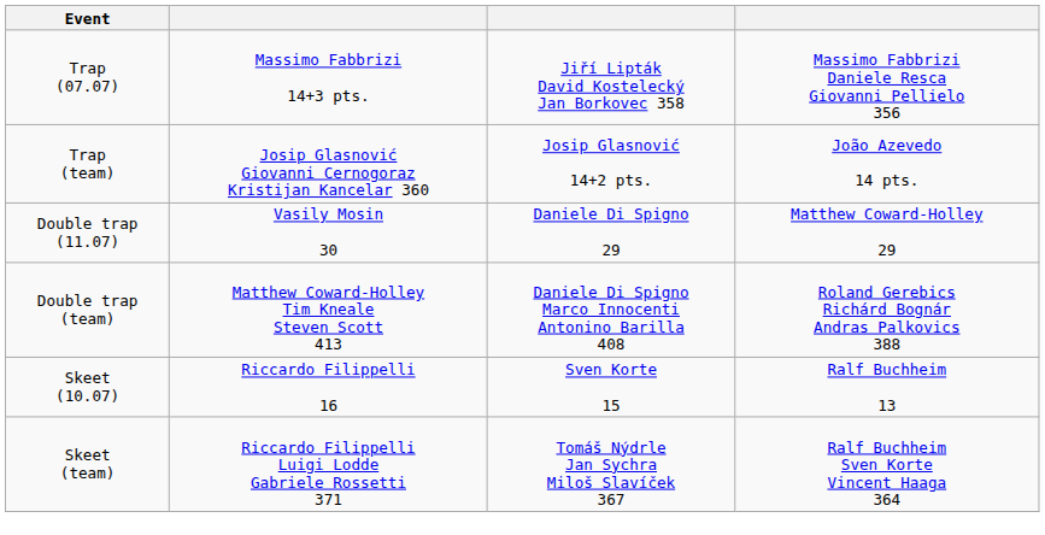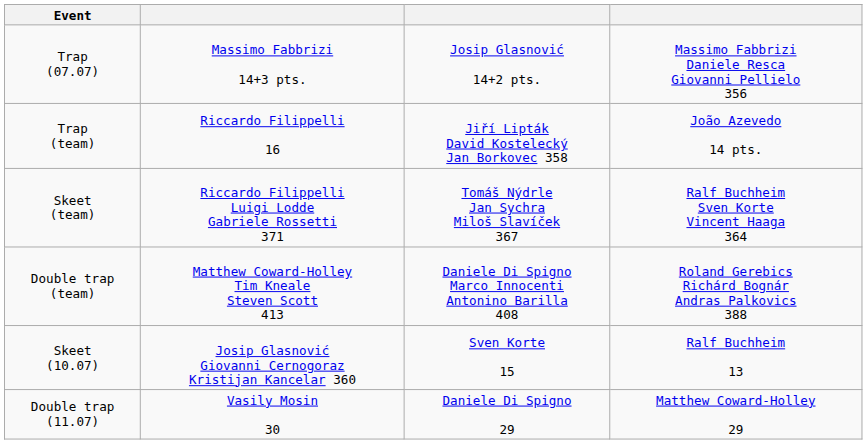 <table class="wikitable" width=70% style="font-size:100%; text-align:center;">
 <tr>
 <th>Event</th>
 <th></th>
 <th></th>
 <th></th>
 </tr>
 <tr>
 <td>Trap <br> (07.07)</td>
 <td><a href='#'>Massimo Fabbrizi</a> <br>  <br> 14+3 pts.</td>
-<td> <br><a href='#'>Jiří Lipták</a><br><a href='#'>David Kostelecký</a><br><a href='#'>Jan Borkovec</a> 358</td>
+<td><a href='#'>Josip Glasnović</a> <br>  <br> 14+2 pts.</td>
 <td> <br><a href='#'>Massimo Fabbrizi</a><br><a href='#'>Daniele Resca</a><br><a href='#'>Giovanni Pellielo</a><br> 356</td>
 </tr>
 <tr>
 <td>Trap <br> (team)</td>
-<td> <br><a href='#'>Josip Glasnović</a><br><a href='#'>Giovanni Cernogoraz</a><br><a href='#'>Kristijan Kancelar</a> 360</td>
-<td><a href='#'>Josip Glasnović</a> <br>  <br> 14+2 pts.</td>
+<td><a href='#'>Riccardo Filippelli</a> <br>  <br> 16</td>
+<td> <br><a href='#'>Jiří Lipták</a><br><a href='#'>David Kostelecký</a><br><a href='#'>Jan Borkovec</a> 358</td>
 <td><a href='#'>João Azevedo</a> <br>  <br> 14 pts.</td>
 </tr>
 <tr>
-<td>Double trap <br> (11.07)</td>
-<td><a href='#'>Vasily Mosin</a> <br>  <br> 30</td>
-<td><a href='#'>Daniele Di Spigno</a> <br>  <br> 29</td>
-<td><a href='#'>Matthew Coward-Holley</a> <br>  <br> 29</td>
+<td>Skeet <br> (team)</td>
+<td> <br> <a href='#'>Riccardo Filippelli</a><br><a href='#'>Luigi Lodde</a><br><a href='#'>Gabriele Rossetti</a><br> 371</td>
+<td> <br> <a href='#'>Tomáš Nýdrle</a><br><a href='#'>Jan Sychra</a><br><a href='#'>Miloš Slavíček</a><br> 367</td>
+<td> <br> <a href='#'>Ralf Buchheim</a><br><a href='#'>Sven Korte</a><br><a href='#'>Vincent Haaga</a><br> 364</td>
 </tr>
 <tr>
 <td>Double trap <br> (team)</td>
 <td> <br><a href='#'>Matthew Coward-Holley</a><br><a href='#'>Tim Kneale</a><br><a href='#'>Steven Scott</a><br> 413</td>
 <td>  <br><a href='#'>Daniele Di Spigno</a><br><a href='#'>Marco Innocenti</a><br><a href='#'>Antonino Barilla</a><br> 408</td>
 <td> <br><a href='#'>Roland Gerebics</a><br><a href='#'>Richárd Bognár</a><br><a href='#'>Andras Palkovics</a><br> 388</td>
 </tr>
 <tr>
 <td>Skeet <br> (10.07)</td>
-<td><a href='#'>Riccardo Filippelli</a> <br>  <br> 16</td>
+<td> <br><a href='#'>Josip Glasnović</a><br><a href='#'>Giovanni Cernogoraz</a><br><a href='#'>Kristijan Kancelar</a> 360</td>
 <td><a href='#'>Sven Korte</a> <br>  <br> 15</td>
 <td><a href='#'>Ralf Buchheim</a> <br>  <br> 13</td>
 </tr>
 <tr>
-<td>Skeet <br> (team)</td>
-<td> <br> <a href='#'>Riccardo Filippelli</a><br><a href='#'>Luigi Lodde</a><br><a href='#'>Gabriele Rossetti</a><br> 371</td>
-<td> <br> <a href='#'>Tomáš Nýdrle</a><br><a href='#'>Jan Sychra</a><br><a href='#'>Miloš Slavíček</a><br> 367</td>
-<td> <br> <a href='#'>Ralf Buchheim</a><br><a href='#'>Sven Korte</a><br><a href='#'>Vincent Haaga</a><br> 364</td>
+<td>Double trap <br> (11.07)</td>
+<td><a href='#'>Vasily Mosin</a> <br>  <br> 30</td>
+<td><a href='#'>Daniele Di Spigno</a> <br>  <br> 29</td>
+<td><a href='#'>Matthew Coward-Holley</a> <br>  <br> 29</td>
 </tr>
 </table>
